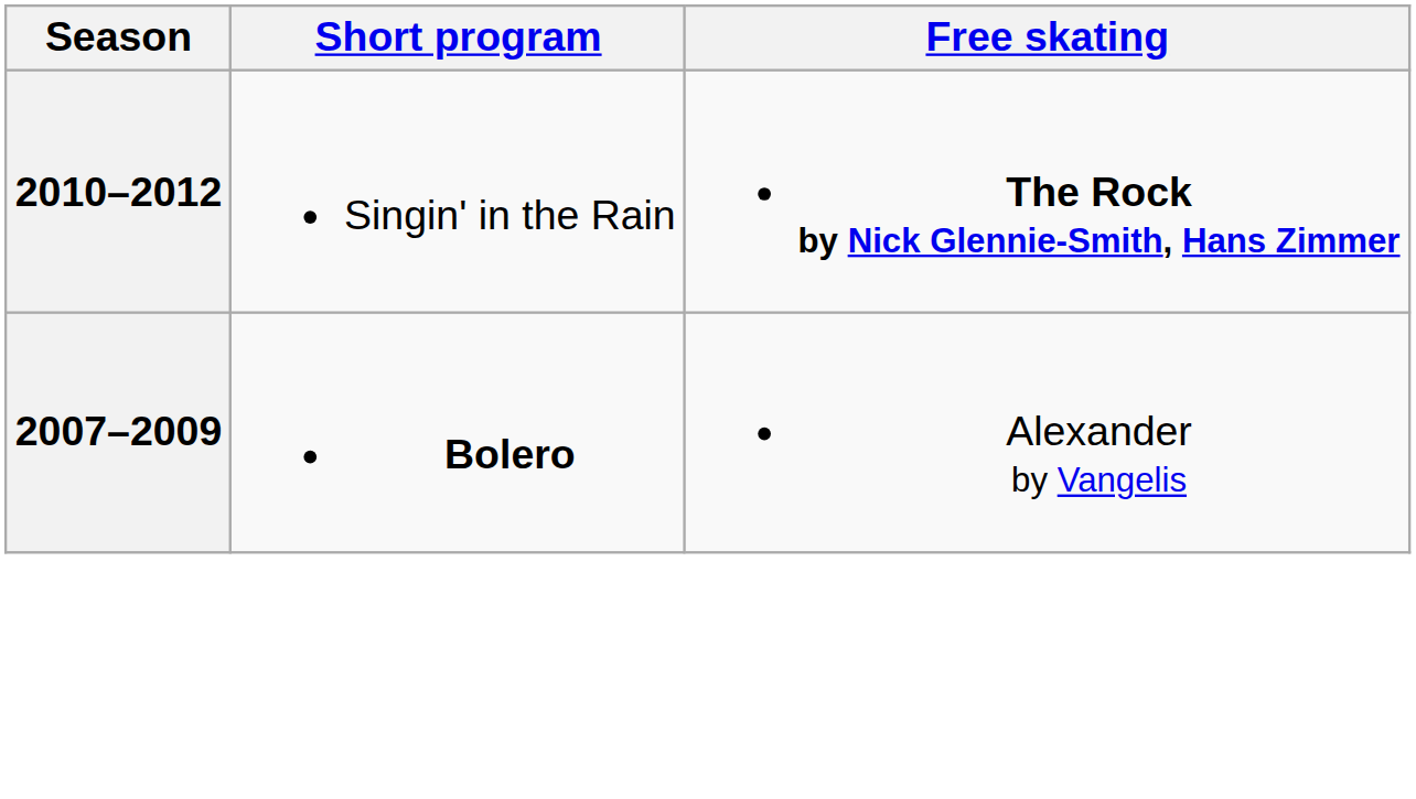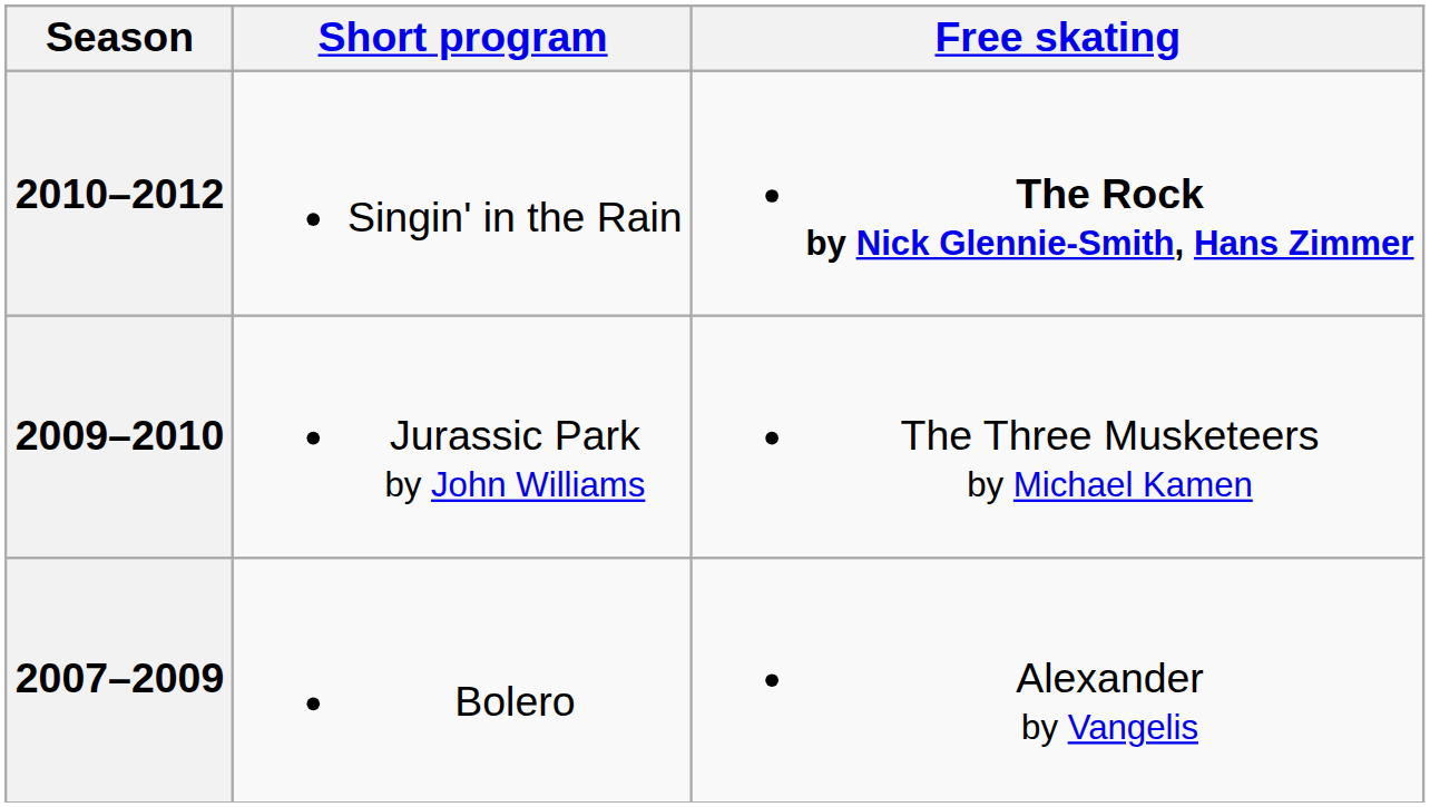 <table class=wikitable style=text-align:center>
 <tr>
 <th>Season</th>
 <th><a href='#'>Short program</a></th>
 <th><a href='#'>Free skating</a></th>
 </tr>
 <tr>
 <th>2010–2012 <br> </th>
 <td><br><ul><li>Singin' in the Rain</li></ul></td>
 <td><strong><br><ul><li>The Rock <br><small> by <a href='#'>Nick Glennie-Smith</a>, <a href='#'>Hans Zimmer</a> </small></li></ul></strong></td>
 </tr>
 <tr>
+<th>2009–2010 <br> </th>
+<td><br><ul><li>Jurassic Park <br><small> by <a href='#'>John Williams</a> </small></li></ul></td>
+<td><br><ul><li>The Three Musketeers <br><small> by <a href='#'>Michael Kamen</a> </small></li></ul></td>
+</tr>
+<tr>
 <th>2007–2009 <br> </th>
-<td><strong><br><ul><li>Bolero</li></ul></strong></td>
+<td><br><ul><li>Bolero</li></ul></td>
 <td><br><ul><li>Alexander <br><small> by <a href='#'>Vangelis</a> </small></li></ul></td>
 </tr>
 </table>
